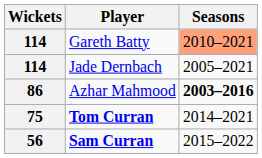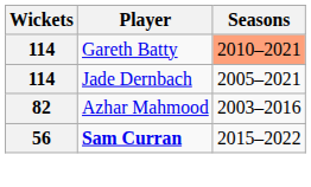 <table class="wikitable">
 <tr>
 <th>Wickets</th>
 <th>Player</th>
 <th>Seasons</th>
 </tr>
 <tr>
 <th>114</th>
 <td> <a href='#'>Gareth Batty</a></td>
 <td style="background: lightsalmon;">2010–2021</td>
 </tr>
 <tr>
 <th>114</th>
 <td> <a href='#'>Jade Dernbach</a></td>
 <td>2005–2021</td>
 </tr>
 <tr>
-<th>86</th>
+<th>82</th>
 <td> <a href='#'>Azhar Mahmood</a></td>
-<td><strong>2003–2016</strong></td>
-</tr>
-<tr>
-<th>75</th>
-<td> <strong><a href='#'>Tom Curran</a></strong></td>
-<td>2014–2021</td>
+<td>2003–2016</td>
 </tr>
 <tr>
 <th>56</th>
 <td> <strong><a href='#'>Sam Curran</a></strong></td>
 <td>2015–2022</td>
 </tr>
 </table>
